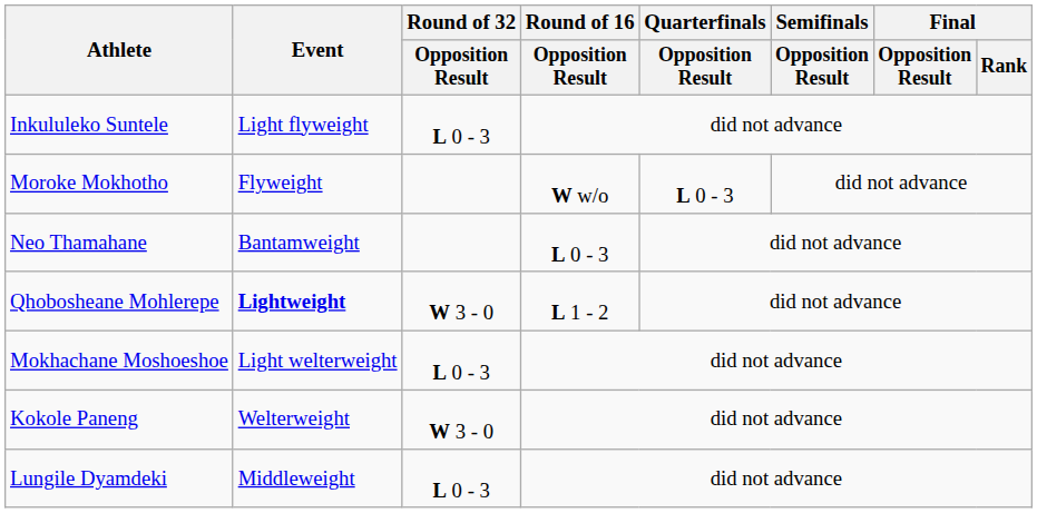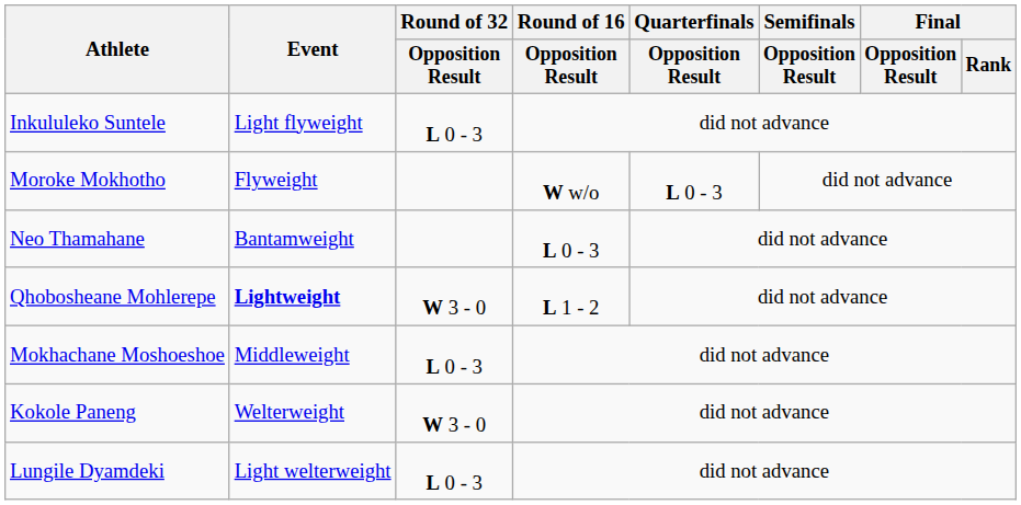 <table class="wikitable" style="font-size:90%;">
 <tr>
 <th rowspan=2>Athlete</th>
 <th rowspan=2>Event</th>
 <th>Round of 32</th>
 <th>Round of 16</th>
 <th>Quarterfinals</th>
 <th>Semifinals</th>
 <th colspan=2>Final</th>
 </tr>
 <tr style="font-size:95%">
 <th>Opposition<br>Result</th>
 <th>Opposition<br>Result</th>
 <th>Opposition<br>Result</th>
 <th>Opposition<br>Result</th>
 <th>Opposition<br>Result</th>
 <th>Rank</th>
 </tr>
 <tr align=center>
 <td align=left><a href='#'>Inkululeko Suntele</a></td>
 <td align=left><a href='#'>Light flyweight</a></td>
 <td><br><strong>L</strong> 0 - 3</td>
 <td colspan=5>did not advance</td>
 </tr>
 <tr align=center>
 <td align=left><a href='#'>Moroke Mokhotho</a></td>
 <td align=left><a href='#'>Flyweight</a></td>
 <td></td>
 <td><br><strong>W</strong> w/o</td>
 <td><br><strong>L</strong> 0 - 3</td>
 <td colspan=3>did not advance</td>
 </tr>
 <tr align=center>
 <td align=left><a href='#'>Neo Thamahane</a></td>
 <td align=left><a href='#'>Bantamweight</a></td>
 <td></td>
 <td><br><strong>L</strong> 0 - 3</td>
 <td colspan=4>did not advance</td>
 </tr>
 <tr align=center>
 <td align=left><a href='#'>Qhobosheane Mohlerepe</a></td>
 <td align=left><strong><a href='#'>Lightweight</a></strong></td>
 <td><br><strong>W</strong> 3 - 0</td>
 <td><br><strong>L</strong> 1 - 2</td>
 <td colspan=4>did not advance</td>
 </tr>
 <tr align=center>
 <td align=left><a href='#'>Mokhachane Moshoeshoe</a></td>
-<td align=left><a href='#'>Light welterweight</a></td>
+<td align=left><a href='#'>Middleweight</a></td>
 <td><br><strong>L</strong> 0 - 3</td>
 <td colspan=5>did not advance</td>
 </tr>
 <tr align=center>
 <td align=left><a href='#'>Kokole Paneng</a></td>
 <td align=left><a href='#'>Welterweight</a></td>
 <td><br><strong>W</strong> 3 - 0</td>
 <td colspan=5>did not advance</td>
 </tr>
 <tr align=center>
 <td align=left><a href='#'>Lungile Dyamdeki</a></td>
-<td align=left><a href='#'>Middleweight</a></td>
+<td align=left><a href='#'>Light welterweight</a></td>
 <td><br><strong>L</strong> 0 - 3</td>
 <td colspan=5>did not advance</td>
 </tr>
 </table>
